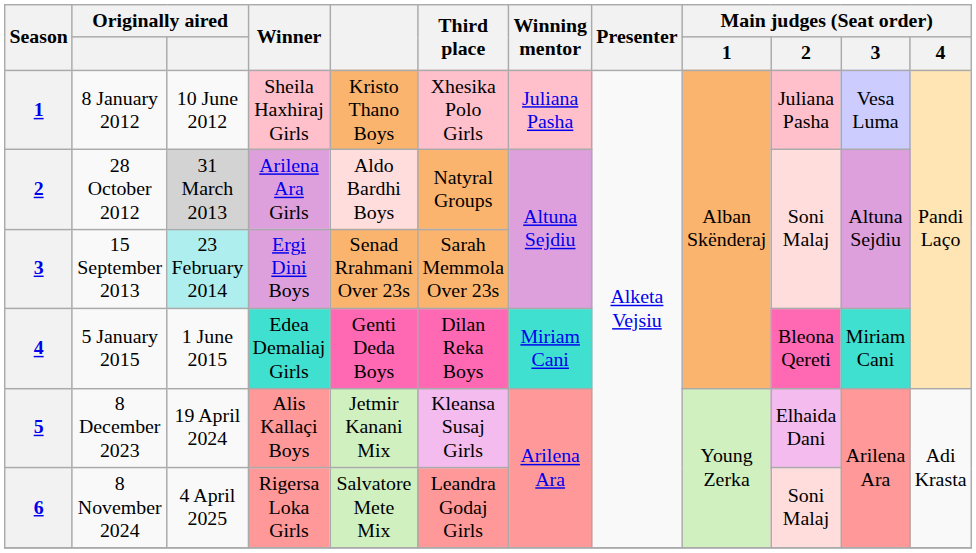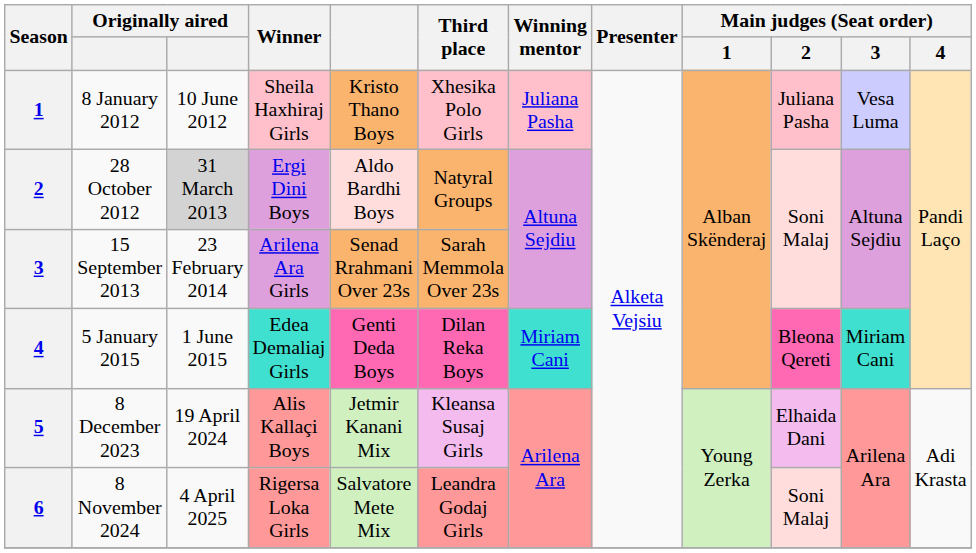 <table class="wikitable" style="text-align:center; font-size:85%; line-height:16px;" width="100%">
 <tr>
 <th scope="col" width="2%" rowspan="2">Season</th>
 <th scope="col" width="18%" colspan="2">Originally aired</th>
 <th scope="col" width="8%" rowspan="2">Winner</th>
 <th scope="col" width="8%" rowspan="2"></th>
 <th scope="col" width="8%" rowspan="2">Third place</th>
 <th scope="col" width="8%" rowspan="2">Winning mentor</th>
 <th scope="col" width="7%" rowspan="2">Presenter</th>
 <th scope="col" colspan="4">Main judges (Seat order)</th>
 </tr>
 <tr>
 <th scope="col" width="9%"></th>
 <th scope="col" width="9%"></th>
 <th width="7%">1</th>
 <th width="7%">2</th>
 <th width="7%">3</th>
 <th width="7%">4</th>
 </tr>
 <tr>
 <th><a href='#'>1</a></th>
 <td>8 January 2012</td>
 <td>10 June 2012</td>
 <td style="background:pink">Sheila Haxhiraj<br>Girls</td>
 <td style="background:#fbb46e">Kristo Thano<br>Boys</td>
 <td style="background:pink">Xhesika Polo<br>Girls</td>
 <td style="background:pink"><a href='#'>Juliana Pasha</a></td>
 <td rowspan="6"><a href='#'>Alketa Vejsiu</a></td>
 <td rowspan="4" style="background:#fbb46e">Alban Skënderaj</td>
 <td style="background:pink">Juliana Pasha</td>
 <td style="background:#ccf">Vesa Luma</td>
 <td rowspan="4" style="background:#ffe5b4">Pandi Laço</td>
 </tr>
 <tr>
 <th><a href='#'>2</a></th>
 <td>28 October 2012</td>
 <td style="background: lightgrey;">31 March 2013</td>
-<td style="background:#dda0dd"><a href='#'>Arilena Ara</a><br>Girls</td>
+<td style="background:#dda0dd"><a href='#'>Ergi Dini</a><br>Boys</td>
 <td style="background:#ffdddd">Aldo Bardhi<br>Boys</td>
 <td style="background:#fbb46e">Natyral<br>Groups</td>
 <td rowspan="2" style="background:#dda0dd"><a href='#'>Altuna Sejdiu</a></td>
 <td rowspan="2" style="background:#ffdddd">Soni Malaj</td>
 <td rowspan="2" style="background:#dda0dd">Altuna Sejdiu</td>
 </tr>
 <tr>
 <th><a href='#'>3</a></th>
 <td>15 September 2013</td>
-<td style="background: paleturquoise;">23 February 2014</td>
-<td style="background:#dda0dd"><a href='#'>Ergi Dini</a><br>Boys</td>
+<td>23 February 2014</td>
+<td style="background:#dda0dd"><a href='#'>Arilena Ara</a><br>Girls</td>
 <td style="background:#fbb46e">Senad Rrahmani<br>Over 23s</td>
 <td style="background:#fbb46e">Sarah Memmola<br>Over 23s</td>
 </tr>
 <tr>
 <th><a href='#'>4</a></th>
 <td>5 January 2015</td>
 <td>1 June 2015</td>
 <td style="background:turquoise">Edea Demaliaj<br>Girls</td>
 <td style="background:#FF69B4">Genti Deda<br>Boys</td>
 <td style="background:#FF69B4">Dilan Reka<br>Boys</td>
 <td style="background:turquoise"><a href='#'>Miriam Cani</a></td>
 <td style="background:#FF69B4">Bleona Qereti</td>
 <td style="background:turquoise">Miriam Cani</td>
 </tr>
 <tr>
 <th><a href='#'>5</a></th>
 <td>8 December 2023</td>
 <td>19 April 2024</td>
 <td style="background:#ff9999">Alis Kallaçi<br>Boys</td>
 <td style="background:#d0f0c0">Jetmir Kanani<br>Mix</td>
 <td style="background:#f4bbee">Kleansa Susaj<br>Girls</td>
 <td rowspan="2" style="background:#ff9999"><a href='#'>Arilena Ara</a></td>
 <td rowspan="2" style="background:#d0f0c0">Young Zerka</td>
 <td style="background:#f4bbee">Elhaida Dani</td>
 <td rowspan="2" style="background:#ff9999">Arilena Ara</td>
 <td rowspan="2">Adi Krasta</td>
 </tr>
 <tr>
 <th><a href='#'>6</a></th>
 <td>8 November 2024</td>
 <td>4 April 2025</td>
 <td style="background:#ff9999">Rigersa Loka<br>Girls</td>
 <td style="background:#d0f0c0">Salvatore Mete<br>Mix</td>
 <td style="background:#ff9999">Leandra Godaj<br>Girls</td>
 <td style="background:#ffdddd">Soni Malaj</td>
 </tr>
 <tr>
 </tr>
 </table>
